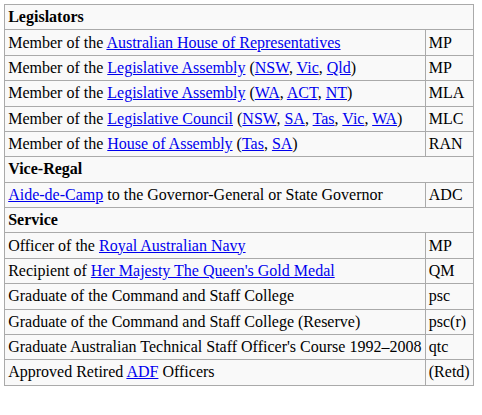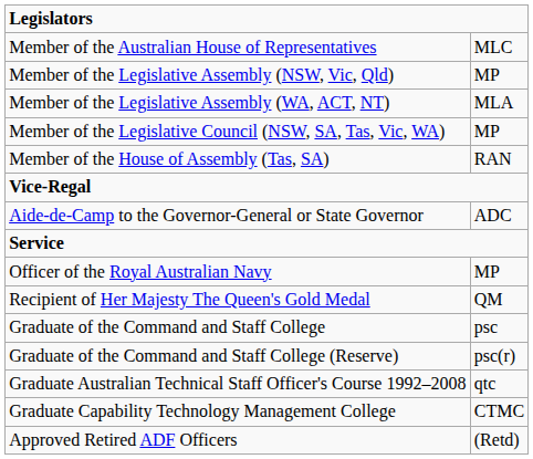 <table class="wikitable">
 <tr>
 <td colspan="2"><strong>Legislators</strong></td>
 </tr>
 <tr>
 <td> Member of the <a href='#'>Australian House of Representatives</a></td>
-<td>MP</td>
+<td>MLC</td>
 </tr>
 <tr>
 <td> Member of the <a href='#'>Legislative Assembly</a> (<a href='#'>NSW</a>, <a href='#'>Vic</a>, <a href='#'>Qld</a>)</td>
 <td>MP</td>
 </tr>
 <tr>
 <td> Member of the <a href='#'>Legislative Assembly</a> (<a href='#'>WA</a>, <a href='#'>ACT</a>, <a href='#'>NT</a>)</td>
 <td>MLA</td>
 </tr>
 <tr>
 <td> Member of the <a href='#'>Legislative Council</a> (<a href='#'>NSW</a>, <a href='#'>SA</a>, <a href='#'>Tas</a>, <a href='#'>Vic</a>, <a href='#'>WA</a>)</td>
-<td>MLC</td>
+<td>MP</td>
 </tr>
 <tr>
 <td> Member of the <a href='#'>House of Assembly</a> (<a href='#'>Tas</a>, <a href='#'>SA</a>)</td>
 <td>RAN</td>
 </tr>
 <tr>
 <td colspan="2"><strong>Vice-Regal</strong></td>
 </tr>
 <tr>
 <td> <a href='#'>Aide-de-Camp</a> to the Governor-General or State Governor</td>
 <td>ADC</td>
 </tr>
 <tr>
 <td colspan="2"><strong>Service</strong></td>
 </tr>
 <tr>
 <td> Officer of the <a href='#'>Royal Australian Navy</a></td>
 <td>MP</td>
 </tr>
 <tr>
 <td> Recipient of <a href='#'>Her Majesty The Queen's Gold Medal</a></td>
 <td>QM</td>
 </tr>
 <tr>
 <td> Graduate of the Command and Staff College</td>
 <td>psc</td>
 </tr>
 <tr>
 <td> Graduate of the Command and Staff College (Reserve)</td>
 <td>psc(r)</td>
 </tr>
 <tr>
 <td> Graduate Australian Technical Staff Officer's Course 1992–2008</td>
 <td>qtc</td>
 </tr>
 <tr>
+<td> Graduate Capability Technology Management College</td>
+<td>CTMC</td>
+</tr>
+<tr>
 <td> Approved Retired <a href='#'>ADF</a> Officers</td>
 <td>(Retd)</td>
 </tr>
 </table>
